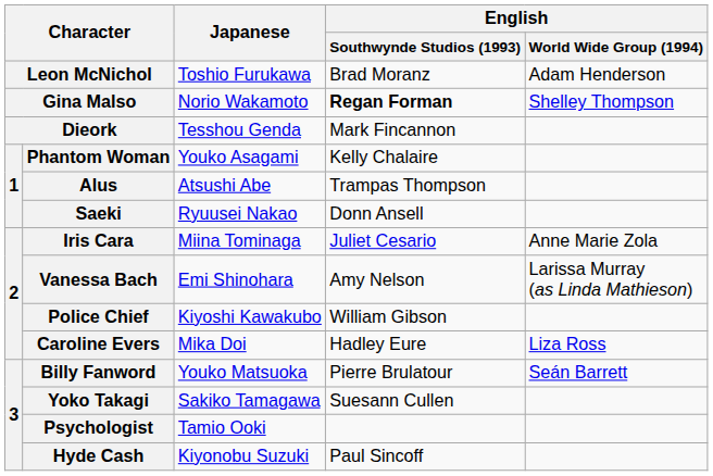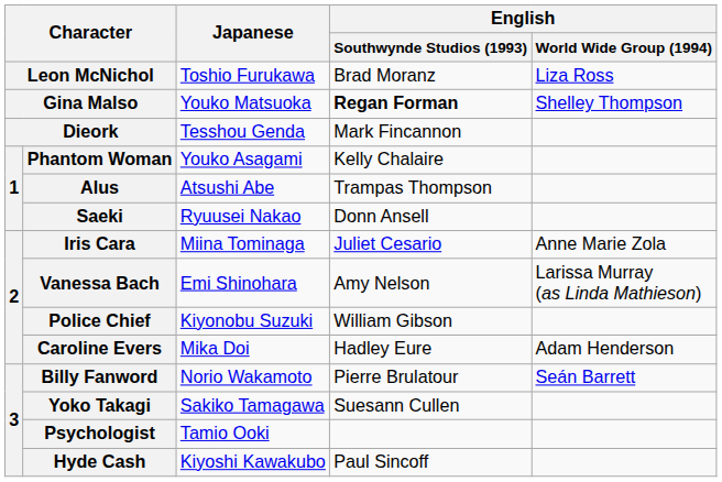 <table class="wikitable mw-collapsible">
 <tr>
 <th colspan="2" rowspan="2">Character</th>
 <th rowspan="2">Japanese</th>
 <th colspan="2">English</th>
 </tr>
 <tr>
 <th><small>Southwynde Studios (1993)</small></th>
 <th><small>World Wide Group (1994)</small></th>
 </tr>
 <tr>
 <th colspan="2">Leon McNichol</th>
 <td><a href='#'>Toshio Furukawa</a></td>
 <td>Brad Moranz</td>
-<td>Adam Henderson</td>
+<td><a href='#'>Liza Ross</a></td>
 </tr>
 <tr>
 <th colspan="2">Gina Malso</th>
-<td><a href='#'>Norio Wakamoto</a></td>
+<td><a href='#'>Youko Matsuoka</a></td>
 <td><strong>Regan Forman</strong></td>
 <td><a href='#'>Shelley Thompson</a></td>
 </tr>
 <tr>
 <th colspan="2">Dieork</th>
 <td><a href='#'>Tesshou Genda</a></td>
 <td>Mark Fincannon</td>
 <td></td>
 </tr>
 <tr>
 <th rowspan="3">1</th>
 <th>Phantom Woman</th>
 <td><a href='#'>Youko Asagami</a></td>
 <td>Kelly Chalaire</td>
 <td></td>
 </tr>
 <tr>
 <th>Alus</th>
 <td><a href='#'>Atsushi Abe</a></td>
 <td>Trampas Thompson</td>
 <td></td>
 </tr>
 <tr>
 <th>Saeki</th>
 <td><a href='#'>Ryuusei Nakao</a></td>
 <td>Donn Ansell</td>
 <td></td>
 </tr>
 <tr>
 <th rowspan="4">2</th>
 <th>Iris Cara</th>
 <td><a href='#'>Miina Tominaga</a></td>
 <td><a href='#'>Juliet Cesario</a></td>
 <td>Anne Marie Zola</td>
 </tr>
 <tr>
 <th>Vanessa Bach</th>
 <td><a href='#'>Emi Shinohara</a></td>
 <td>Amy Nelson</td>
 <td>Larissa Murray<br>(<em>as</em> <em>Linda Mathieson</em>)</td>
 </tr>
 <tr>
 <th>Police Chief</th>
-<td><a href='#'>Kiyoshi Kawakubo</a></td>
+<td><a href='#'>Kiyonobu Suzuki</a></td>
 <td>William Gibson</td>
 <td></td>
 </tr>
 <tr>
 <th>Caroline Evers</th>
 <td><a href='#'>Mika Doi</a></td>
 <td>Hadley Eure</td>
-<td><a href='#'>Liza Ross</a></td>
+<td>Adam Henderson</td>
 </tr>
 <tr>
 <th rowspan="4">3</th>
 <th>Billy Fanword</th>
-<td><a href='#'>Youko Matsuoka</a></td>
+<td><a href='#'>Norio Wakamoto</a></td>
 <td>Pierre Brulatour</td>
 <td><a href='#'>Seán Barrett</a></td>
 </tr>
 <tr>
 <th>Yoko Takagi</th>
 <td><a href='#'>Sakiko Tamagawa</a></td>
 <td>Suesann Cullen</td>
 <td></td>
 </tr>
 <tr>
 <th>Psychologist</th>
 <td><a href='#'>Tamio Ooki</a></td>
 <td></td>
 <td></td>
 </tr>
 <tr>
 <th>Hyde Cash</th>
-<td><a href='#'>Kiyonobu Suzuki</a></td>
+<td><a href='#'>Kiyoshi Kawakubo</a></td>
 <td>Paul Sincoff</td>
 <td></td>
 </tr>
 </table>
